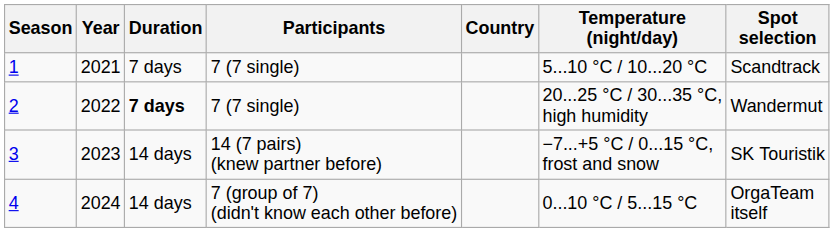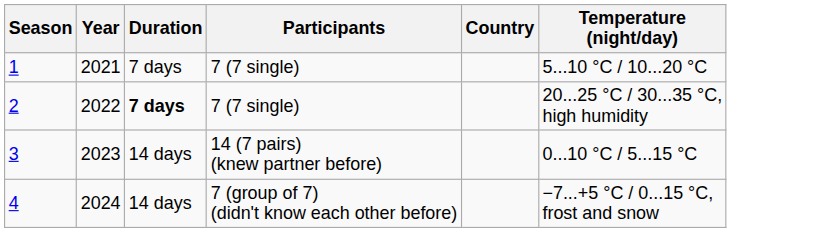 <table class="wikitable" style="white-space:nowrap">
 <tr>
 <th>Season</th>
 <th>Year</th>
 <th>Duration</th>
 <th>Participants</th>
 <th>Country</th>
 <th>Temperature<br>(night/day)</th>
-<th>Spot<br>selection</th>
 </tr>
 <tr>
 <td><a href='#'>1</a></td>
 <td>2021</td>
 <td>7 days</td>
 <td>7 (7 single)</td>
 <td></td>
 <td>5...10 °C / 10...20 °C</td>
-<td>Scandtrack</td>
 </tr>
 <tr>
 <td><a href='#'>2</a></td>
 <td>2022</td>
 <td><strong>7 days</strong></td>
 <td>7 (7 single)</td>
 <td></td>
 <td>20...25 °C / 30...35 °C,<br>high humidity</td>
-<td>Wandermut</td>
 </tr>
 <tr>
 <td><a href='#'>3</a></td>
 <td>2023</td>
 <td>14 days</td>
 <td>14 (7 pairs)<br>(knew partner before)</td>
 <td></td>
-<td>−7...+5 °C / 0...15 °C,<br>frost and snow</td>
-<td>SK Touristik</td>
+<td>0...10 °C / 5...15 °C</td>
 </tr>
 <tr>
 <td><a href='#'>4</a></td>
 <td>2024</td>
 <td>14 days</td>
 <td>7 (group of 7)<br>(didn't know each other before)</td>
 <td></td>
-<td>0...10 °C / 5...15 °C</td>
-<td>OrgaTeam<br>itself</td>
+<td>−7...+5 °C / 0...15 °C,<br>frost and snow</td>
 </tr>
 </table>
